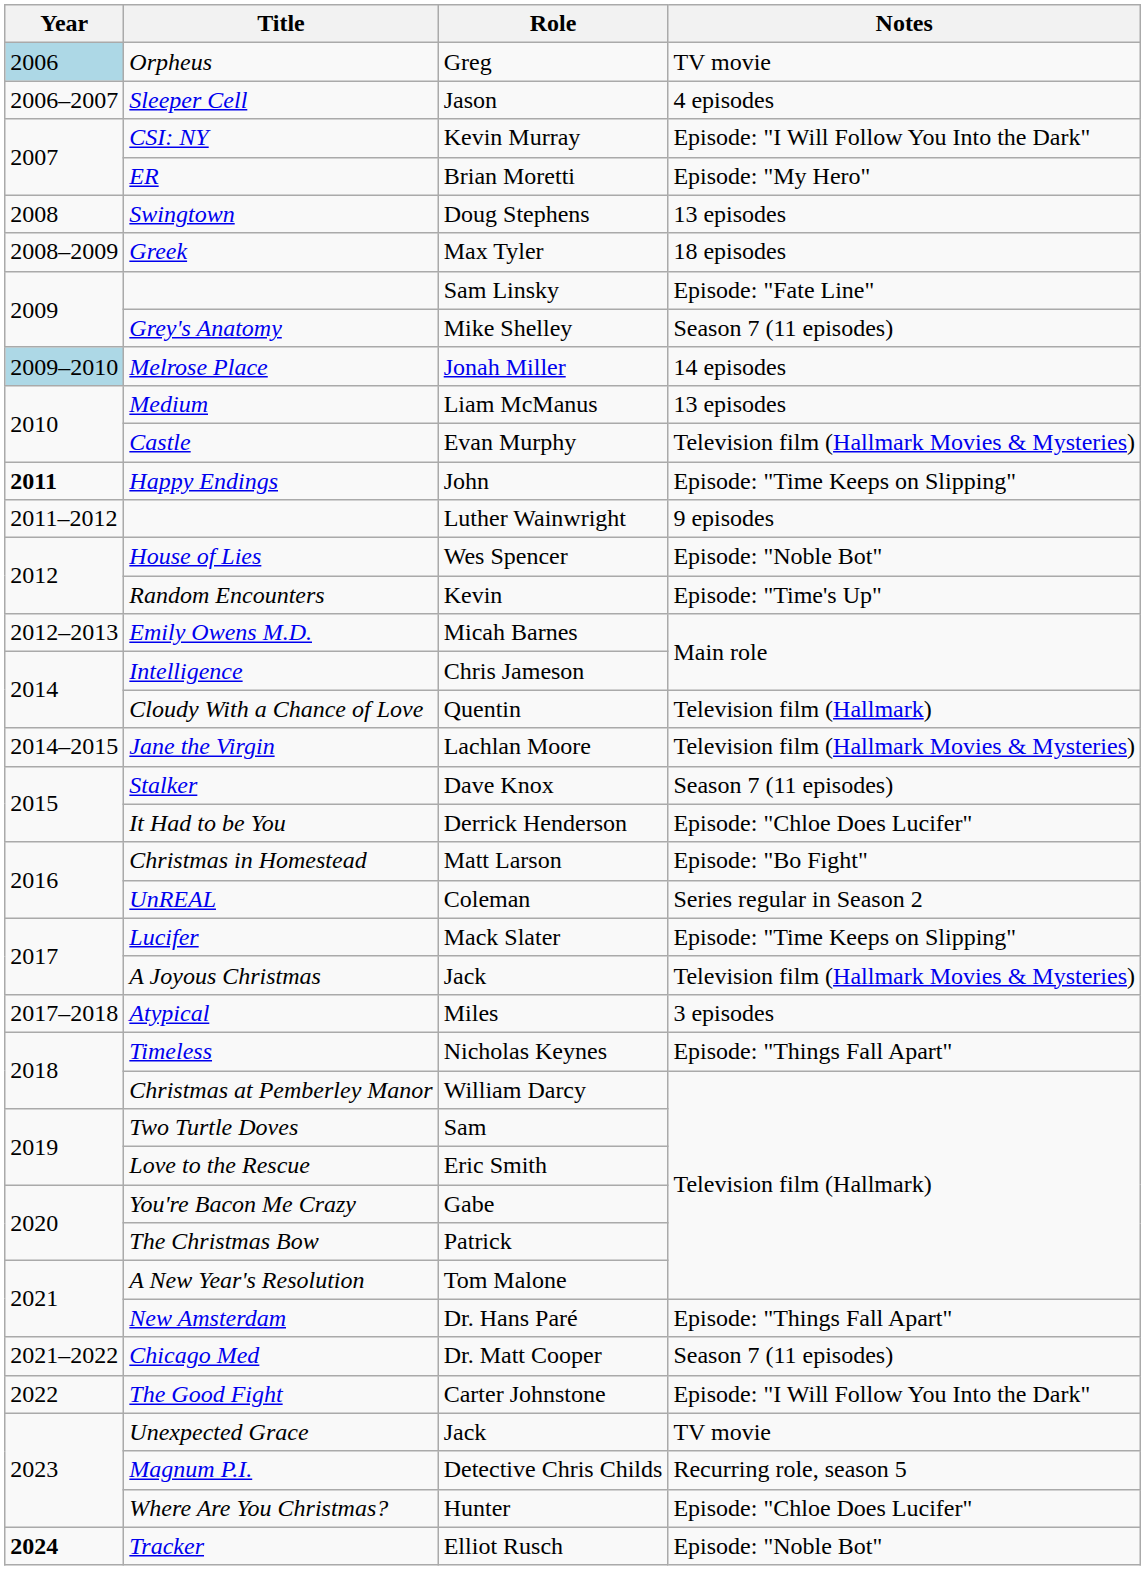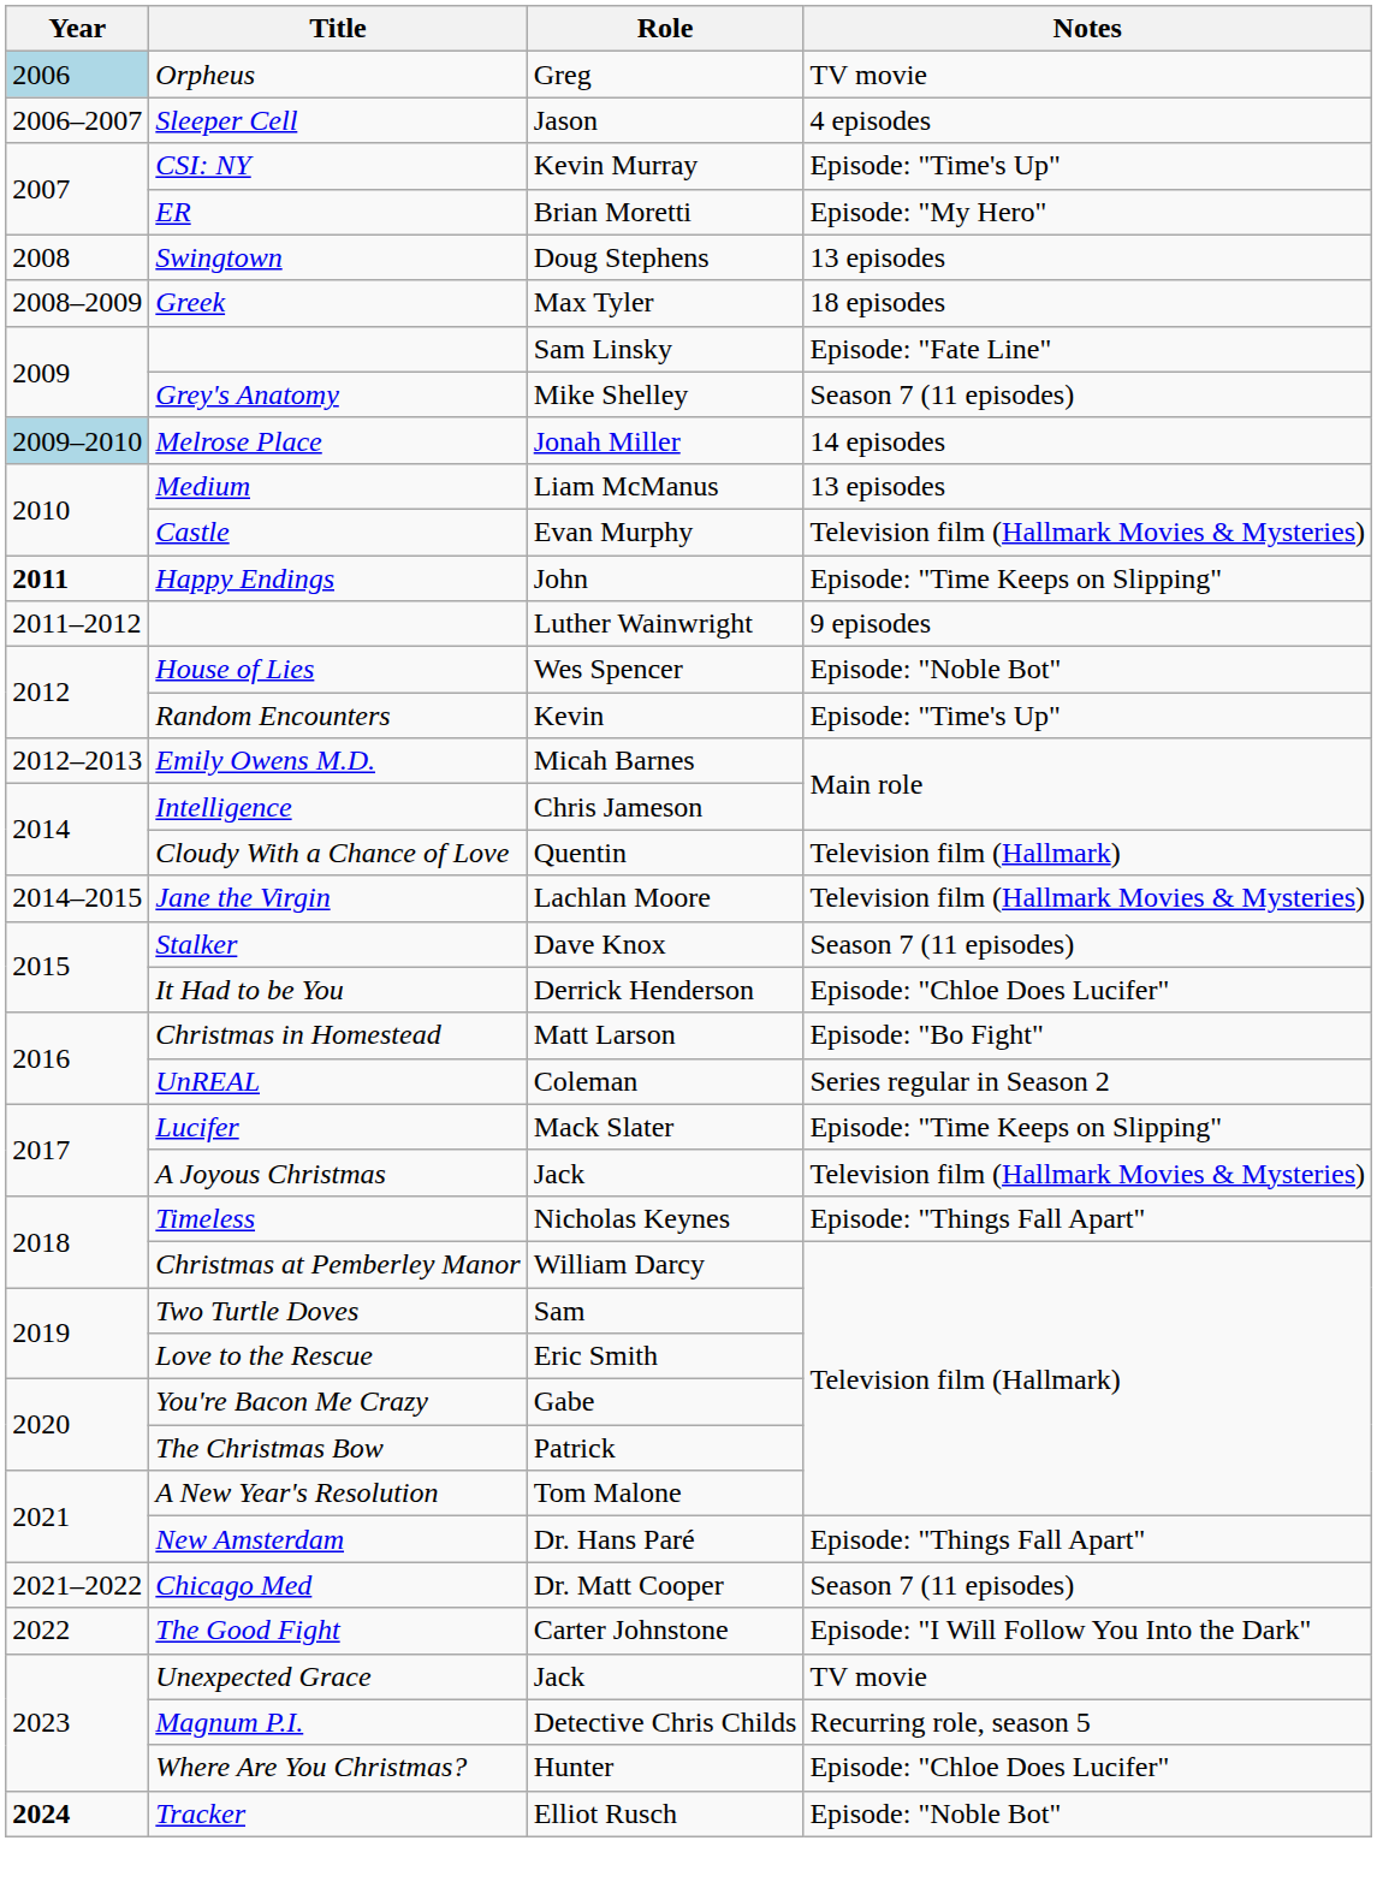 <table class="wikitable sortable">
 <tr>
 <th>Year</th>
 <th>Title</th>
 <th>Role</th>
 <th class="unsortable">Notes</th>
 </tr>
 <tr>
 <td style="background: lightblue;">2006</td>
 <td><em>Orpheus</em></td>
 <td>Greg</td>
 <td>TV movie</td>
 </tr>
 <tr>
 <td>2006–2007</td>
 <td><em><a href='#'>Sleeper Cell</a></em></td>
 <td>Jason</td>
 <td>4 episodes</td>
 </tr>
 <tr>
 <td rowspan=2>2007</td>
 <td><em><a href='#'>CSI: NY</a></em></td>
 <td>Kevin Murray</td>
-<td>Episode: "I Will Follow You Into the Dark"</td>
+<td>Episode: "Time's Up"</td>
 </tr>
 <tr>
 <td><em><a href='#'>ER</a></em></td>
 <td>Brian Moretti</td>
 <td>Episode: "My Hero"</td>
 </tr>
 <tr>
 <td>2008</td>
 <td><em><a href='#'>Swingtown</a></em></td>
 <td>Doug Stephens</td>
 <td>13 episodes</td>
 </tr>
 <tr>
 <td>2008–2009</td>
 <td><em><a href='#'>Greek</a></em></td>
 <td>Max Tyler</td>
 <td>18 episodes</td>
 </tr>
 <tr>
 <td rowspan=2>2009</td>
 <td><em></em></td>
 <td>Sam Linsky</td>
 <td>Episode: "Fate Line"</td>
 </tr>
 <tr>
 <td><em><a href='#'>Grey's Anatomy</a></em></td>
 <td>Mike Shelley</td>
 <td>Season 7 (11 episodes)</td>
 </tr>
 <tr>
 <td style="background: lightblue;">2009–2010</td>
 <td><em><a href='#'>Melrose Place</a></em></td>
 <td><a href='#'>Jonah Miller</a></td>
 <td>14 episodes</td>
 </tr>
 <tr>
 <td rowspan=2>2010</td>
 <td><em><a href='#'>Medium</a></em></td>
 <td>Liam McManus</td>
 <td>13 episodes</td>
 </tr>
 <tr>
 <td><em><a href='#'>Castle</a></em></td>
 <td>Evan Murphy</td>
 <td>Television film (<a href='#'>Hallmark Movies & Mysteries</a>)</td>
 </tr>
 <tr>
 <td><strong>2011</strong></td>
 <td><em><a href='#'>Happy Endings</a></em></td>
 <td>John</td>
 <td>Episode: "Time Keeps on Slipping"</td>
 </tr>
 <tr>
 <td>2011–2012</td>
 <td><em></em></td>
 <td>Luther Wainwright</td>
 <td>9 episodes</td>
 </tr>
 <tr>
 <td rowspan=2>2012</td>
 <td><em><a href='#'>House of Lies</a></em></td>
 <td>Wes Spencer</td>
 <td>Episode: "Noble Bot"</td>
 </tr>
 <tr>
 <td><em>Random Encounters</em></td>
 <td>Kevin</td>
 <td>Episode: "Time's Up"</td>
 </tr>
 <tr>
 <td>2012–2013</td>
 <td><em><a href='#'>Emily Owens M.D.</a></em></td>
 <td>Micah Barnes</td>
 <td rowspan=2>Main role</td>
 </tr>
 <tr>
 <td rowspan=2>2014</td>
 <td><em><a href='#'>Intelligence</a></em></td>
 <td>Chris Jameson</td>
 </tr>
 <tr>
 <td><em>Cloudy With a Chance of Love</em></td>
 <td>Quentin</td>
 <td>Television film (<a href='#'>Hallmark</a>)</td>
 </tr>
 <tr>
 <td>2014–2015</td>
 <td><em><a href='#'>Jane the Virgin</a></em></td>
 <td>Lachlan Moore</td>
 <td>Television film (<a href='#'>Hallmark Movies & Mysteries</a>)</td>
 </tr>
 <tr>
 <td rowspan=2>2015</td>
 <td><em><a href='#'>Stalker</a></em></td>
 <td>Dave Knox</td>
 <td>Season 7 (11 episodes)</td>
 </tr>
 <tr>
 <td><em>It Had to be You</em></td>
 <td>Derrick Henderson</td>
 <td>Episode: "Chloe Does Lucifer"</td>
 </tr>
 <tr>
 <td rowspan=2>2016</td>
 <td><em>Christmas in Homestead</em></td>
 <td>Matt Larson</td>
 <td>Episode: "Bo Fight"</td>
 </tr>
 <tr>
 <td><em><a href='#'>UnREAL</a></em></td>
 <td>Coleman</td>
 <td>Series regular in Season 2</td>
 </tr>
 <tr>
 <td rowspan=2>2017</td>
 <td><em><a href='#'>Lucifer</a></em></td>
 <td>Mack Slater</td>
 <td>Episode: "Time Keeps on Slipping"</td>
 </tr>
 <tr>
 <td><em>A Joyous Christmas</em></td>
 <td>Jack</td>
 <td>Television film (<a href='#'>Hallmark Movies & Mysteries</a>)</td>
 </tr>
 <tr>
-<td>2017–2018</td>
-<td><em><a href='#'>Atypical</a></em></td>
-<td>Miles</td>
-<td>3 episodes</td>
-</tr>
-<tr>
 <td rowspan=2>2018</td>
 <td><em><a href='#'>Timeless</a></em></td>
 <td>Nicholas Keynes</td>
 <td>Episode: "Things Fall Apart"</td>
 </tr>
 <tr>
 <td><em>Christmas at Pemberley Manor</em></td>
 <td>William Darcy</td>
 <td rowspan=6>Television film (Hallmark)</td>
 </tr>
 <tr>
 <td rowspan=2>2019</td>
 <td><em>Two Turtle Doves</em></td>
 <td>Sam</td>
 </tr>
 <tr>
 <td><em>Love to the Rescue</em></td>
 <td>Eric Smith</td>
 </tr>
 <tr>
 <td rowspan=2>2020</td>
 <td><em>You're Bacon Me Crazy</em></td>
 <td>Gabe</td>
 </tr>
 <tr>
 <td><em>The Christmas Bow</em></td>
 <td>Patrick</td>
 </tr>
 <tr>
 <td rowspan=2>2021</td>
 <td><em>A New Year's Resolution</em></td>
 <td>Tom Malone</td>
 </tr>
 <tr>
 <td><a href='#'><em>New Amsterdam</em></a></td>
 <td>Dr. Hans Paré</td>
 <td>Episode: "Things Fall Apart"</td>
 </tr>
 <tr>
 <td>2021–2022</td>
 <td><em><a href='#'>Chicago Med</a></em></td>
 <td>Dr. Matt Cooper</td>
 <td>Season 7 (11 episodes)</td>
 </tr>
 <tr>
 <td>2022</td>
 <td><em><a href='#'>The Good Fight</a></em></td>
 <td>Carter Johnstone</td>
 <td>Episode: "I Will Follow You Into the Dark"</td>
 </tr>
 <tr>
 <td rowspan=3>2023</td>
 <td><em>Unexpected Grace</em></td>
 <td>Jack</td>
 <td>TV movie</td>
 </tr>
 <tr>
 <td><em><a href='#'>Magnum P.I.</a></em></td>
 <td>Detective Chris Childs</td>
 <td>Recurring role, season 5</td>
 </tr>
 <tr>
 <td><em>Where Are You Christmas?</em></td>
 <td>Hunter</td>
 <td>Episode: "Chloe Does Lucifer"</td>
 </tr>
 <tr>
 <td><strong>2024</strong></td>
 <td><em><a href='#'>Tracker</a></em></td>
 <td>Elliot Rusch</td>
 <td>Episode: "Noble Bot"</td>
 </tr>
 </table>
